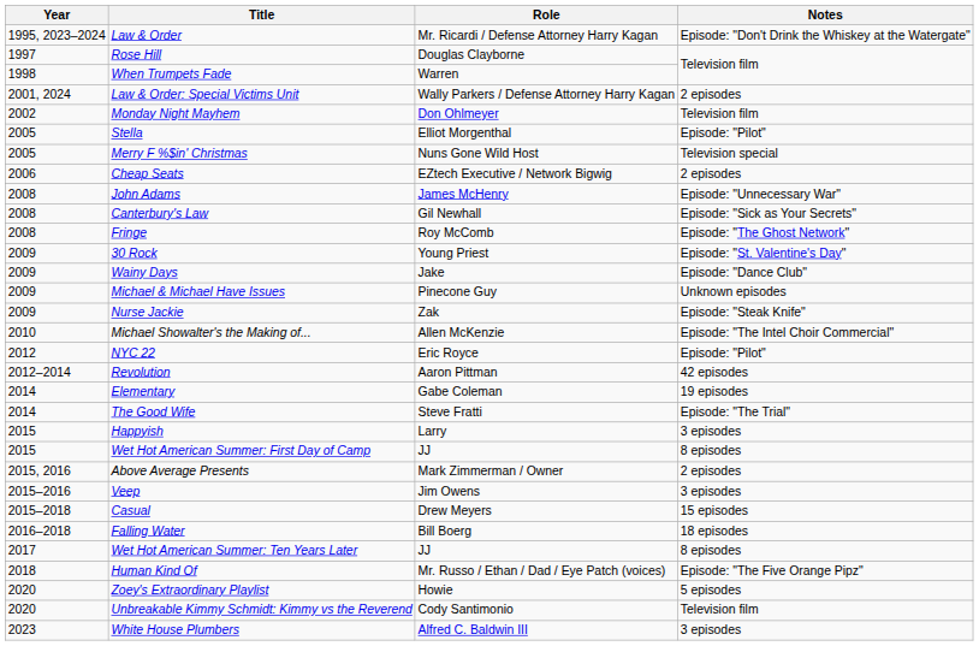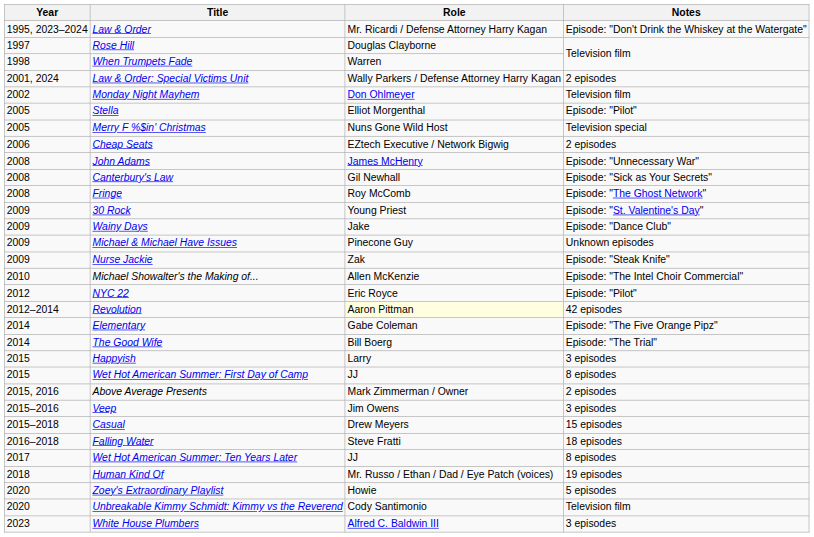 <table class="wikitable sortable">
 <tr>
 <th>Year</th>
 <th>Title</th>
 <th>Role</th>
 <th>Notes</th>
 </tr>
 <tr>
 <td>1995, 2023–2024</td>
 <td><em><a href='#'>Law & Order</a></em></td>
 <td>Mr. Ricardi / Defense Attorney Harry Kagan</td>
 <td>Episode: "Don't Drink the Whiskey at the Watergate"</td>
 </tr>
 <tr>
 <td>1997</td>
 <td><em><a href='#'>Rose Hill</a></em></td>
 <td>Douglas Clayborne</td>
 <td rowspan="2">Television film</td>
 </tr>
 <tr>
 <td>1998</td>
 <td><em><a href='#'>When Trumpets Fade</a></em></td>
 <td>Warren</td>
 </tr>
 <tr>
 <td>2001, 2024</td>
 <td><em><a href='#'>Law & Order: Special Victims Unit</a></em></td>
 <td>Wally Parkers / Defense Attorney Harry Kagan</td>
 <td>2 episodes</td>
 </tr>
 <tr>
 <td>2002</td>
 <td><em><a href='#'>Monday Night Mayhem</a></em></td>
 <td><a href='#'>Don Ohlmeyer</a></td>
 <td>Television film</td>
 </tr>
 <tr>
 <td>2005</td>
 <td><a href='#'><em>Stella</em></a></td>
 <td>Elliot Morgenthal</td>
 <td>Episode: "Pilot"</td>
 </tr>
 <tr>
 <td>2005</td>
 <td><em><a href='#'>Merry F %$in' Christmas</a></em></td>
 <td>Nuns Gone Wild Host</td>
 <td>Television special</td>
 </tr>
 <tr>
 <td>2006</td>
 <td><a href='#'><em>Cheap Seats</em></a></td>
 <td>EZtech Executive / Network Bigwig</td>
 <td>2 episodes</td>
 </tr>
 <tr>
 <td>2008</td>
 <td><a href='#'><em>John Adams</em></a></td>
 <td><a href='#'>James McHenry</a></td>
 <td>Episode: "Unnecessary War"</td>
 </tr>
 <tr>
 <td>2008</td>
 <td><em><a href='#'>Canterbury's Law</a></em></td>
 <td>Gil Newhall</td>
 <td>Episode: "Sick as Your Secrets"</td>
 </tr>
 <tr>
 <td>2008</td>
 <td><a href='#'><em>Fringe</em></a></td>
 <td>Roy McComb</td>
 <td>Episode: "<a href='#'>The Ghost Network</a>"</td>
 </tr>
 <tr>
 <td>2009</td>
 <td><em><a href='#'>30 Rock</a></em></td>
 <td>Young Priest</td>
 <td>Episode: "<a href='#'>St. Valentine's Day</a>"</td>
 </tr>
 <tr>
 <td>2009</td>
 <td><em><a href='#'>Wainy Days</a></em></td>
 <td>Jake</td>
 <td>Episode: "Dance Club"</td>
 </tr>
 <tr>
 <td>2009</td>
 <td><em><a href='#'>Michael & Michael Have Issues</a></em></td>
 <td>Pinecone Guy</td>
 <td>Unknown episodes</td>
 </tr>
 <tr>
 <td>2009</td>
 <td><em><a href='#'>Nurse Jackie</a></em></td>
 <td>Zak</td>
 <td>Episode: "Steak Knife"</td>
 </tr>
 <tr>
 <td>2010</td>
 <td><em>Michael Showalter's the Making of...</em></td>
 <td>Allen McKenzie</td>
 <td>Episode: "The Intel Choir Commercial"</td>
 </tr>
 <tr>
 <td>2012</td>
 <td><em><a href='#'>NYC 22</a></em></td>
 <td>Eric Royce</td>
 <td>Episode: "Pilot"</td>
 </tr>
 <tr>
 <td>2012–2014</td>
 <td><a href='#'><em>Revolution</em></a></td>
-<td>Aaron Pittman</td>
+<td style="background: lightyellow;">Aaron Pittman</td>
 <td>42 episodes</td>
 </tr>
 <tr>
 <td>2014</td>
 <td><a href='#'><em>Elementary</em></a></td>
 <td>Gabe Coleman</td>
-<td>19 episodes</td>
+<td>Episode: "The Five Orange Pipz"</td>
 </tr>
 <tr>
 <td>2014</td>
 <td><em><a href='#'>The Good Wife</a></em></td>
-<td>Steve Fratti</td>
+<td>Bill Boerg</td>
 <td>Episode: "The Trial"</td>
 </tr>
 <tr>
 <td>2015</td>
 <td><em><a href='#'>Happyish</a></em></td>
 <td>Larry</td>
 <td>3 episodes</td>
 </tr>
 <tr>
 <td>2015</td>
 <td><em><a href='#'>Wet Hot American Summer: First Day of Camp</a></em></td>
 <td>JJ</td>
 <td>8 episodes</td>
 </tr>
 <tr>
 <td>2015, 2016</td>
 <td><em>Above Average Presents</em></td>
 <td>Mark Zimmerman / Owner</td>
 <td>2 episodes</td>
 </tr>
 <tr>
 <td>2015–2016</td>
 <td><em><a href='#'>Veep</a></em></td>
 <td>Jim Owens</td>
 <td>3 episodes</td>
 </tr>
 <tr>
 <td>2015–2018</td>
 <td><a href='#'><em>Casual</em></a></td>
 <td>Drew Meyers</td>
 <td>15 episodes</td>
 </tr>
 <tr>
 <td>2016–2018</td>
 <td><a href='#'><em>Falling Water</em></a></td>
-<td>Bill Boerg</td>
+<td>Steve Fratti</td>
 <td>18 episodes</td>
 </tr>
 <tr>
 <td>2017</td>
 <td><em><a href='#'>Wet Hot American Summer: Ten Years Later</a></em></td>
 <td>JJ</td>
 <td>8 episodes</td>
 </tr>
 <tr>
 <td>2018</td>
 <td><em><a href='#'>Human Kind Of</a></em></td>
 <td>Mr. Russo / Ethan / Dad / Eye Patch (voices)</td>
-<td>Episode: "The Five Orange Pipz"</td>
+<td>19 episodes</td>
 </tr>
 <tr>
 <td>2020</td>
 <td><em><a href='#'>Zoey's Extraordinary Playlist</a></em></td>
 <td>Howie</td>
 <td>5 episodes</td>
 </tr>
 <tr>
 <td>2020</td>
 <td><em><a href='#'>Unbreakable Kimmy Schmidt: Kimmy vs the Reverend</a></em></td>
 <td>Cody Santimonio</td>
 <td>Television film</td>
 </tr>
 <tr>
 <td>2023</td>
 <td><em><a href='#'>White House Plumbers</a></em></td>
 <td><a href='#'>Alfred C. Baldwin III</a></td>
 <td>3 episodes</td>
 </tr>
 </table>
